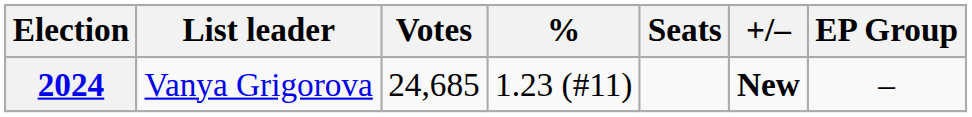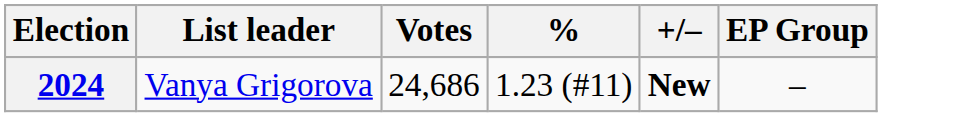 <table class="wikitable" style="text-align:center">
 <tr>
 <th>Election</th>
 <th>List leader</th>
 <th>Votes</th>
 <th>%</th>
-<th>Seats</th>
 <th>+/–</th>
 <th>EP Group</th>
 </tr>
 <tr>
 <th><a href='#'>2024</a></th>
 <td><a href='#'>Vanya Grigorova</a></td>
-<td>24,685</td>
+<td>24,686</td>
 <td>1.23 (#11)</td>
-<td></td>
 <td><strong>New</strong></td>
 <td>–</td>
 </tr>
 </table>
